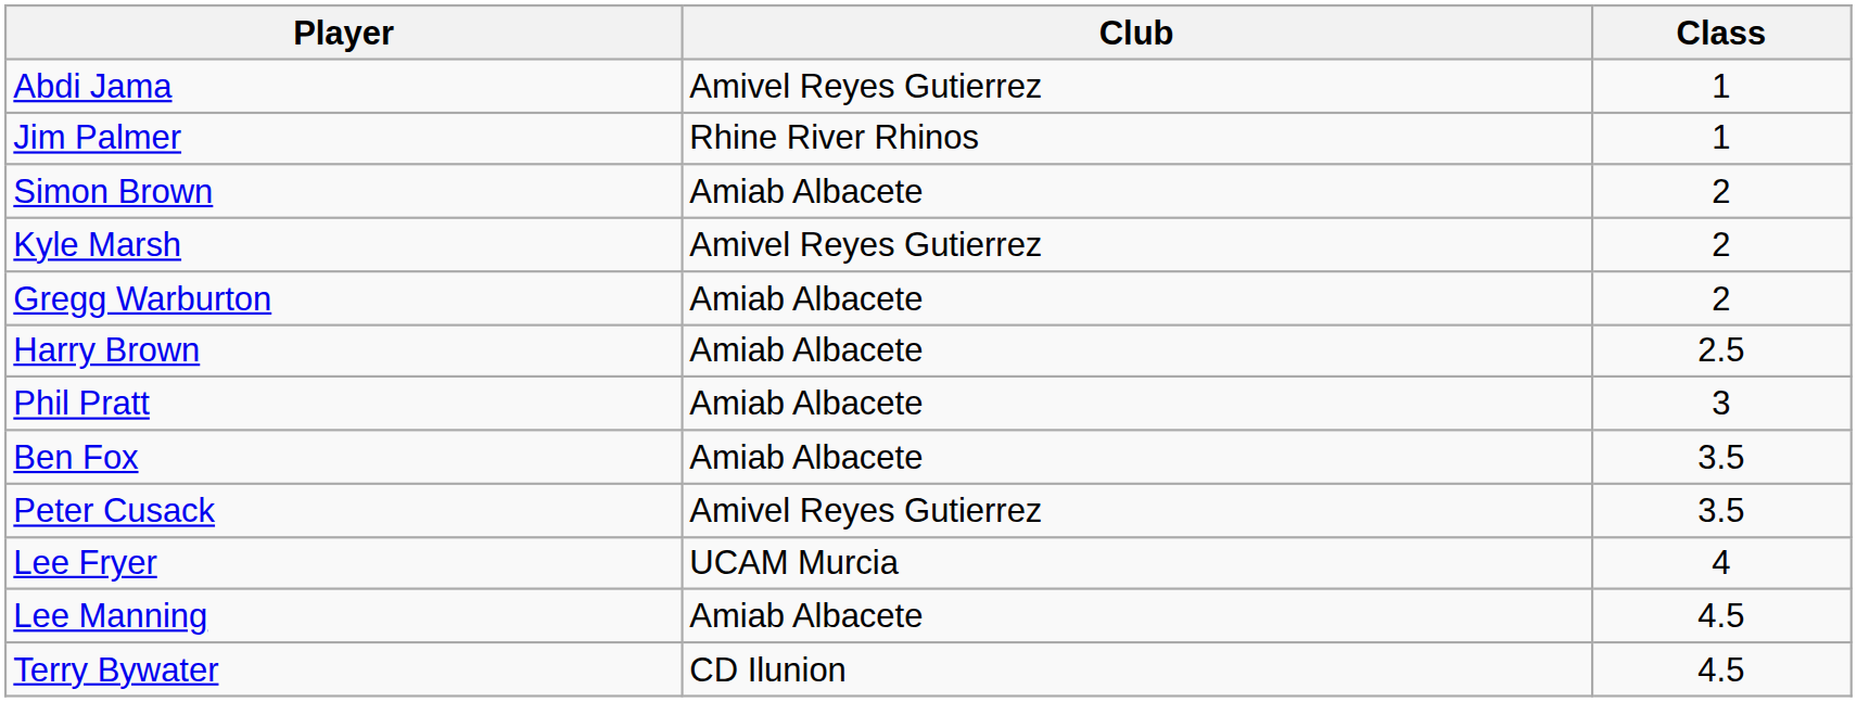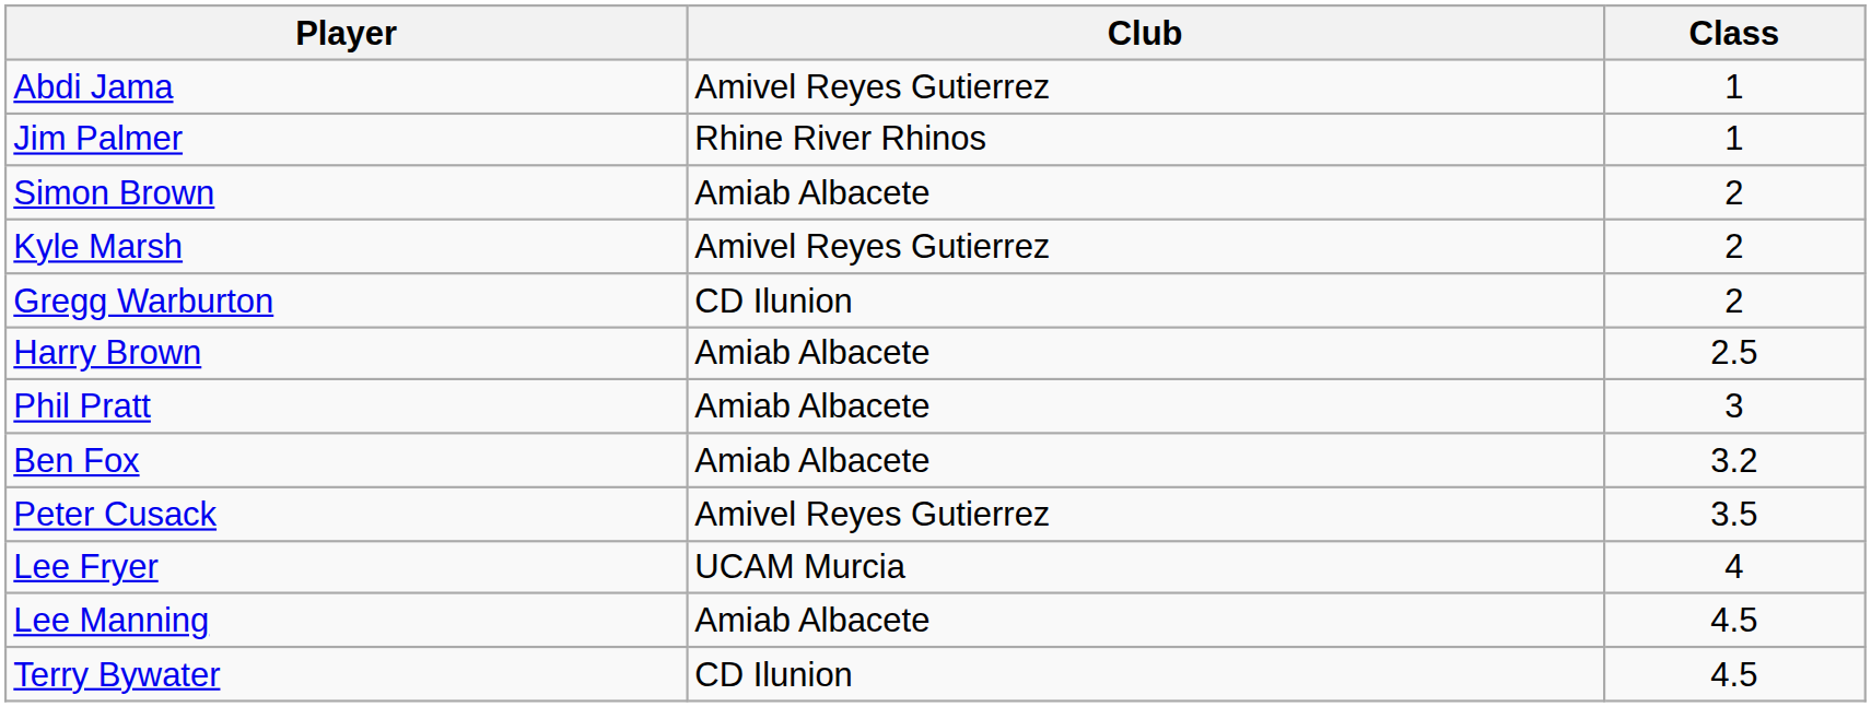 <table class="wikitable sortable" style="font-size:90%; width:50%; border-spacing: 2px; border: 0px solid;">
 <tr>
 <th>Player</th>
 <th>Club</th>
 <th>Class</th>
 </tr>
 <tr>
 <td style="text-align:left"><a href='#'>Abdi Jama</a></td>
 <td>Amivel Reyes Gutierrez</td>
 <td style="text-align:center">1</td>
 </tr>
 <tr>
 <td style="text-align:left"><a href='#'>Jim Palmer</a></td>
 <td>Rhine River Rhinos</td>
 <td style="text-align:center">1</td>
 </tr>
 <tr>
 <td style="text-align:left"><a href='#'>Simon Brown</a></td>
 <td>Amiab Albacete</td>
 <td style="text-align:center">2</td>
 </tr>
 <tr>
 <td style="text-align:left"><a href='#'>Kyle Marsh</a></td>
 <td>Amivel Reyes Gutierrez</td>
 <td style="text-align:center">2</td>
 </tr>
 <tr>
 <td style="text-align:left"><a href='#'>Gregg Warburton</a></td>
-<td>Amiab Albacete</td>
+<td>CD Ilunion</td>
 <td style="text-align:center">2</td>
 </tr>
 <tr>
 <td style="text-align:left"><a href='#'>Harry Brown</a></td>
 <td>Amiab Albacete</td>
 <td style="text-align:center">2.5</td>
 </tr>
 <tr>
 <td style="text-align:left"><a href='#'>Phil Pratt</a></td>
 <td>Amiab Albacete</td>
 <td style="text-align:center">3</td>
 </tr>
 <tr>
 <td style="text-align:left"><a href='#'>Ben Fox</a></td>
 <td>Amiab Albacete</td>
-<td style="text-align:center">3.5</td>
+<td style="text-align:center">3.2</td>
 </tr>
 <tr>
 <td style="text-align:left"><a href='#'>Peter Cusack</a></td>
 <td>Amivel Reyes Gutierrez</td>
 <td style="text-align:center">3.5</td>
 </tr>
 <tr>
 <td style="text-align:left"><a href='#'>Lee Fryer</a></td>
 <td>UCAM Murcia</td>
 <td style="text-align:center">4</td>
 </tr>
 <tr>
 <td style="text-align:left"><a href='#'>Lee Manning</a></td>
 <td>Amiab Albacete</td>
 <td style="text-align:center">4.5</td>
 </tr>
 <tr>
 <td style="text-align:left"><a href='#'>Terry Bywater</a></td>
 <td>CD Ilunion</td>
 <td style="text-align:center">4.5</td>
 </tr>
 </table>
